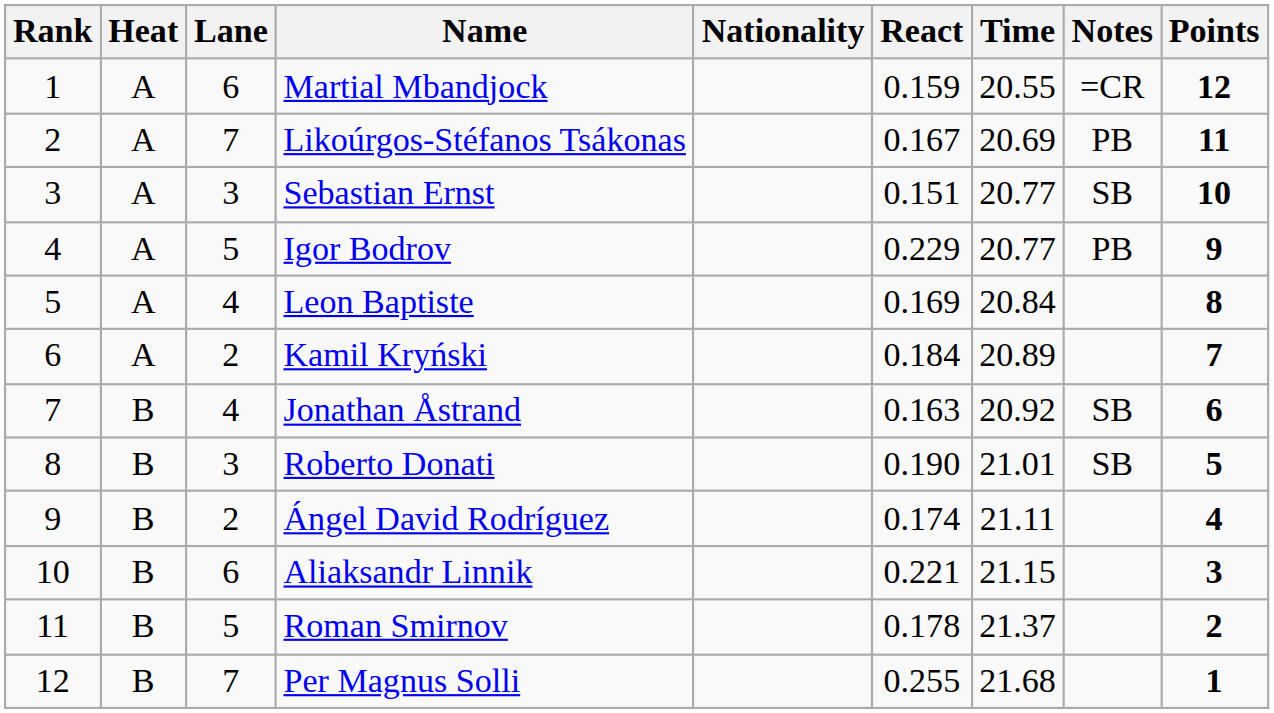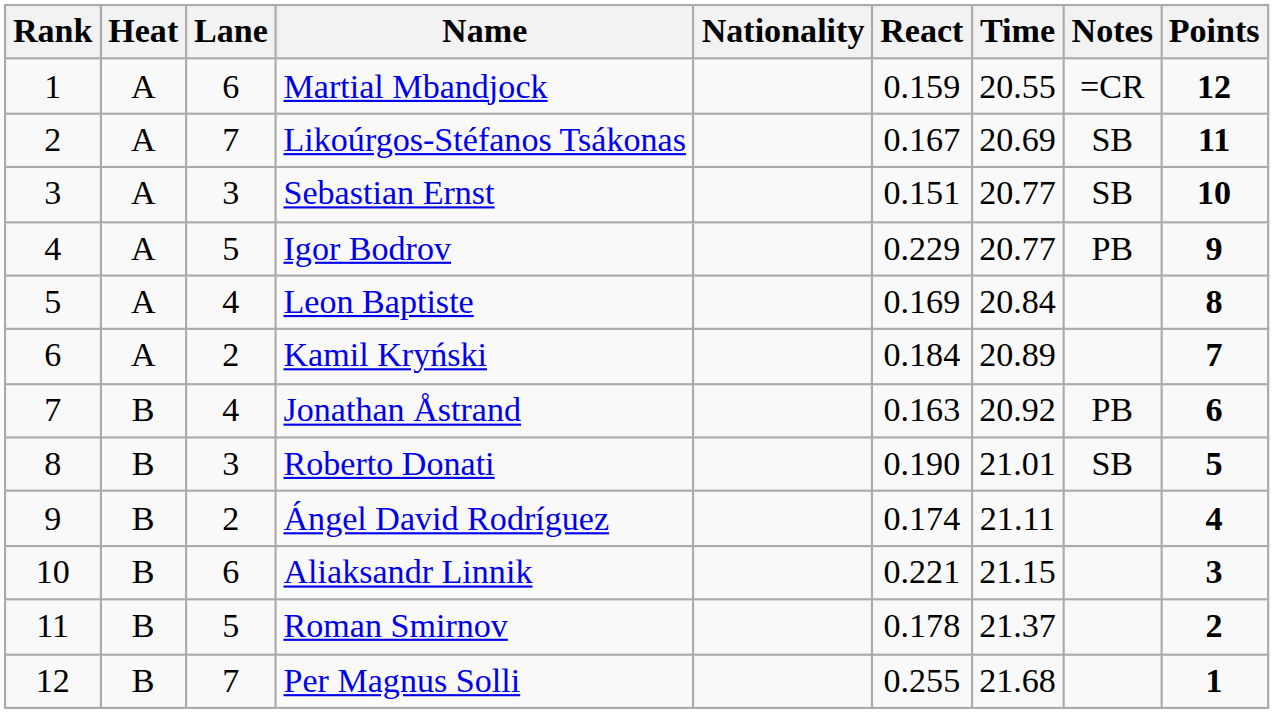 <table class="wikitable sortable" style="text-align:center">
 <tr>
 <th>Rank</th>
 <th>Heat</th>
 <th>Lane</th>
 <th>Name</th>
 <th>Nationality</th>
 <th>React</th>
 <th>Time</th>
 <th>Notes</th>
 <th>Points</th>
 </tr>
 <tr>
 <td>1</td>
 <td>A</td>
 <td>6</td>
 <td align=left><a href='#'>Martial Mbandjock</a></td>
 <td align=left></td>
 <td>0.159</td>
 <td>20.55</td>
 <td>=CR</td>
 <td><strong>12</strong></td>
 </tr>
 <tr>
 <td>2</td>
 <td>A</td>
 <td>7</td>
 <td align=left><a href='#'>Likoúrgos-Stéfanos Tsákonas</a></td>
 <td align=left></td>
 <td>0.167</td>
 <td>20.69</td>
-<td>PB</td>
+<td>SB</td>
 <td><strong>11</strong></td>
 </tr>
 <tr>
 <td>3</td>
 <td>A</td>
 <td>3</td>
 <td align=left><a href='#'>Sebastian Ernst</a></td>
 <td align=left></td>
 <td>0.151</td>
 <td>20.77</td>
 <td>SB</td>
 <td><strong>10</strong></td>
 </tr>
 <tr>
 <td>4</td>
 <td>A</td>
 <td>5</td>
 <td align=left><a href='#'>Igor Bodrov</a></td>
 <td align=left></td>
 <td>0.229</td>
 <td>20.77</td>
 <td>PB</td>
 <td><strong>9</strong></td>
 </tr>
 <tr>
 <td>5</td>
 <td>A</td>
 <td>4</td>
 <td align=left><a href='#'>Leon Baptiste</a></td>
 <td align=left></td>
 <td>0.169</td>
 <td>20.84</td>
 <td></td>
 <td><strong>8</strong></td>
 </tr>
 <tr>
 <td>6</td>
 <td>A</td>
 <td>2</td>
 <td align=left><a href='#'>Kamil Kryński</a></td>
 <td align=left></td>
 <td>0.184</td>
 <td>20.89</td>
 <td></td>
 <td><strong>7</strong></td>
 </tr>
 <tr>
 <td>7</td>
 <td>B</td>
 <td>4</td>
 <td align=left><a href='#'>Jonathan Åstrand</a></td>
 <td align=left></td>
 <td>0.163</td>
 <td>20.92</td>
-<td>SB</td>
+<td>PB</td>
 <td><strong>6</strong></td>
 </tr>
 <tr>
 <td>8</td>
 <td>B</td>
 <td>3</td>
 <td align=left><a href='#'>Roberto Donati</a></td>
 <td align=left></td>
 <td>0.190</td>
 <td>21.01</td>
 <td>SB</td>
 <td><strong>5</strong></td>
 </tr>
 <tr>
 <td>9</td>
 <td>B</td>
 <td>2</td>
 <td align=left><a href='#'>Ángel David Rodríguez</a></td>
 <td align=left></td>
 <td>0.174</td>
 <td>21.11</td>
 <td></td>
 <td><strong>4</strong></td>
 </tr>
 <tr>
 <td>10</td>
 <td>B</td>
 <td>6</td>
 <td align=left><a href='#'>Aliaksandr Linnik</a></td>
 <td align=left></td>
 <td>0.221</td>
 <td>21.15</td>
 <td></td>
 <td><strong>3</strong></td>
 </tr>
 <tr>
 <td>11</td>
 <td>B</td>
 <td>5</td>
 <td align=left><a href='#'>Roman Smirnov</a></td>
 <td align=left></td>
 <td>0.178</td>
 <td>21.37</td>
 <td></td>
 <td><strong>2</strong></td>
 </tr>
 <tr>
 <td>12</td>
 <td>B</td>
 <td>7</td>
 <td align=left><a href='#'>Per Magnus Solli</a></td>
 <td align=left></td>
 <td>0.255</td>
 <td>21.68</td>
 <td></td>
 <td><strong>1</strong></td>
 </tr>
 </table>
